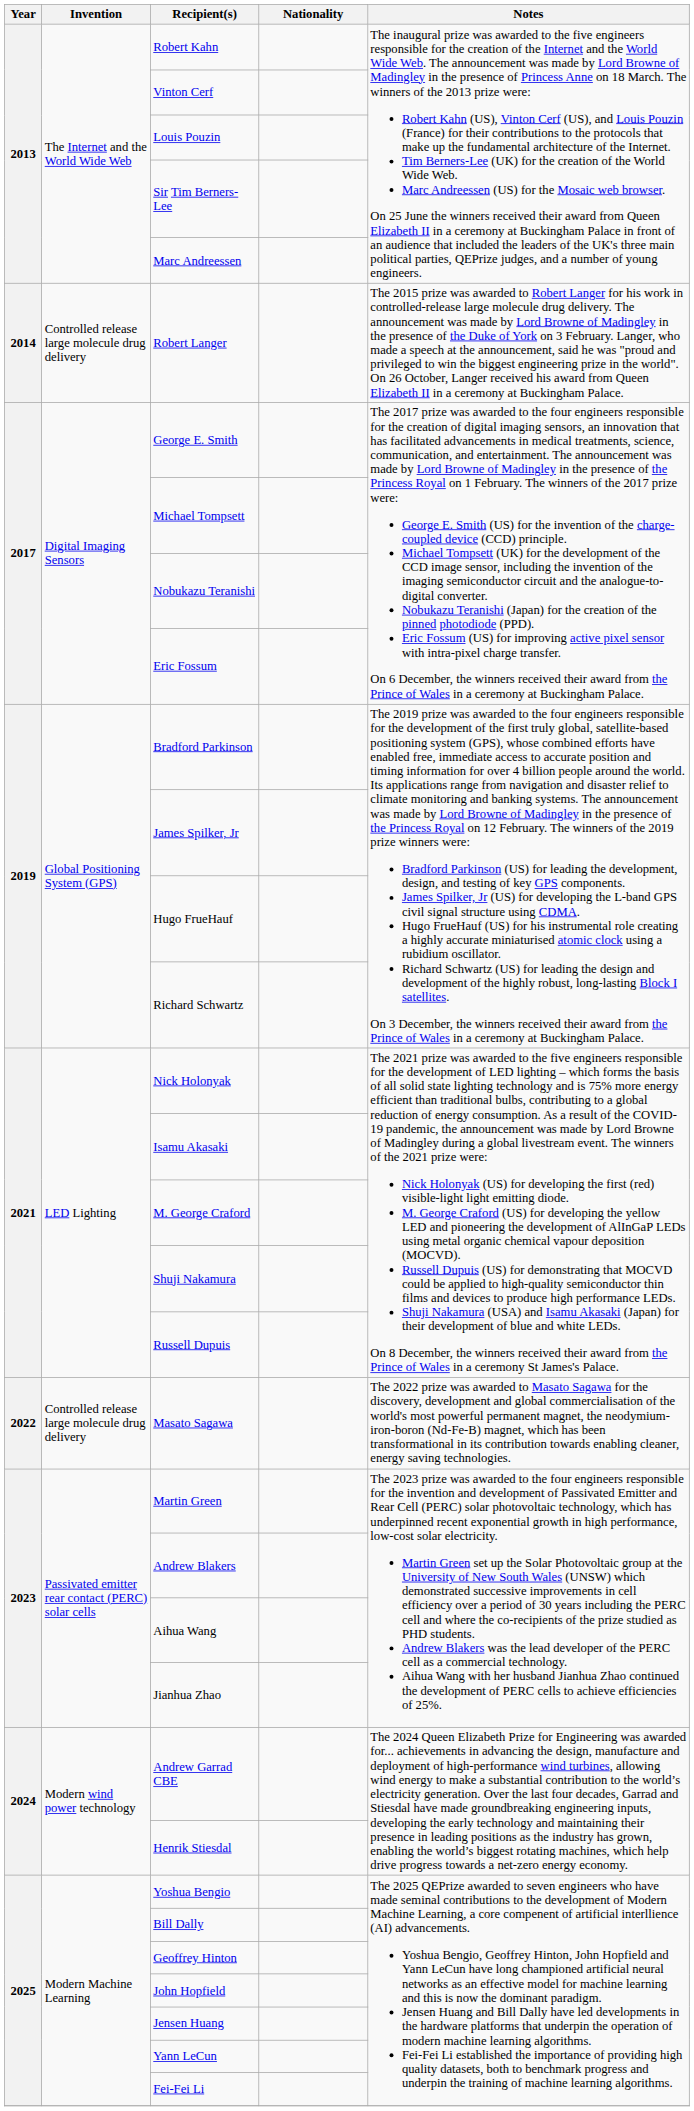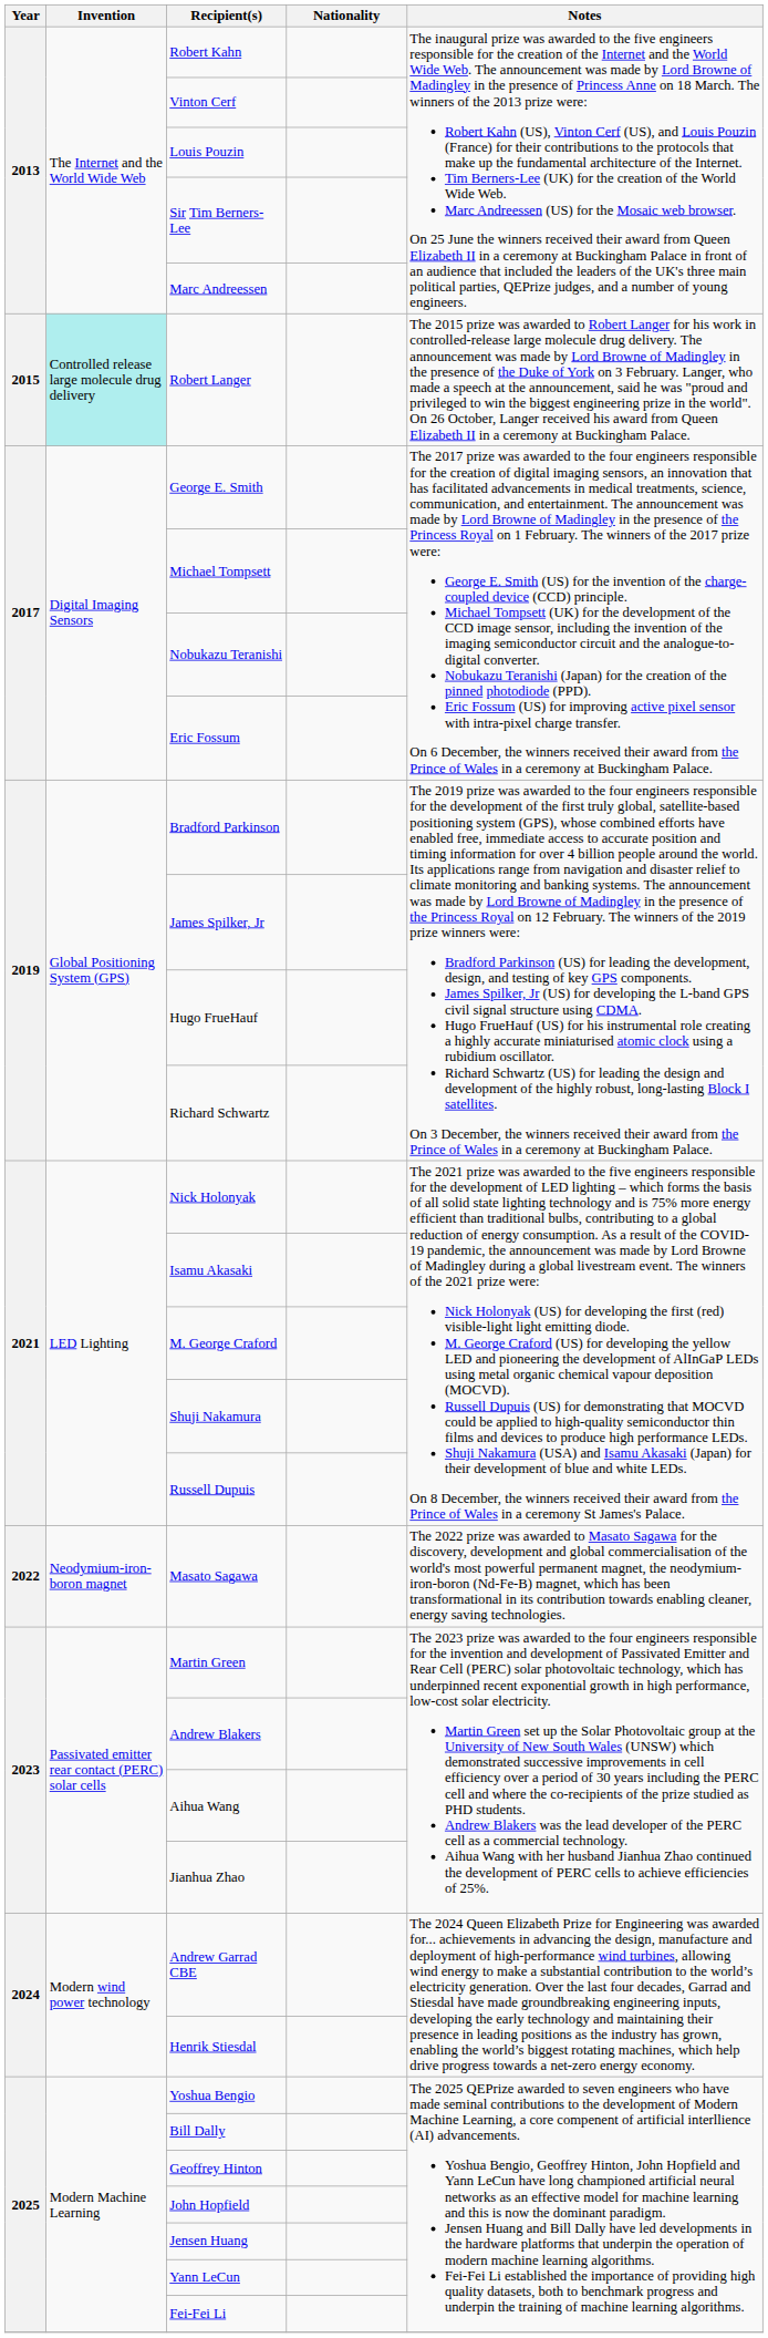 <table class="wikitable">
 <tr>
 <th scope="col" style="width: 40px;">Year</th>
 <th scope="col" style="width: 130px;">Invention</th>
 <th scope="col" style="width: 130px;">Recipient(s)</th>
 <th scope="col" style="width: 130px;">Nationality</th>
 <th scope="col">Notes</th>
 </tr>
 <tr>
 <th rowspan="5">2013</th>
 <td rowspan="5">The <a href='#'>Internet</a> and the <a href='#'>World Wide Web</a></td>
 <td><a href='#'>Robert Kahn</a></td>
 <td></td>
 <td rowspan="5">The inaugural prize was awarded to the five engineers responsible for the creation of the <a href='#'>Internet</a> and the <a href='#'>World Wide Web</a>. The announcement was made by <a href='#'>Lord Browne of Madingley</a> in the presence of <a href='#'>Princess Anne</a> on 18 March. The winners of the 2013 prize were:<br><ul><li><a href='#'>Robert Kahn</a> (US), <a href='#'>Vinton Cerf</a> (US), and <a href='#'>Louis Pouzin</a> (France) for their contributions to the protocols that make up the fundamental architecture of the Internet.</li><li><a href='#'>Tim Berners-Lee</a> (UK) for the creation of the World Wide Web.</li><li><a href='#'>Marc Andreessen</a> (US) for the <a href='#'>Mosaic web browser</a>.</li></ul>On 25 June the winners received their award from Queen <a href='#'>Elizabeth II</a> in a ceremony at Buckingham Palace in front of an audience that included the leaders of the UK's three main political parties, QEPrize judges, and a number of young engineers.</td>
 </tr>
 <tr>
 <td><a href='#'>Vinton Cerf</a></td>
 <td></td>
 </tr>
 <tr>
 <td><a href='#'>Louis Pouzin</a></td>
 <td></td>
 </tr>
 <tr>
 <td><a href='#'>Sir</a> <a href='#'>Tim Berners-Lee</a></td>
 <td></td>
 </tr>
 <tr>
 <td><a href='#'>Marc Andreessen</a></td>
 <td></td>
 </tr>
 <tr>
-<th>2014</th>
-<td>Controlled release large molecule drug delivery</td>
+<th>2015</th>
+<td style="background: paleturquoise;">Controlled release large molecule drug delivery</td>
 <td><a href='#'>Robert Langer</a></td>
 <td></td>
 <td>The 2015 prize was awarded to <a href='#'>Robert Langer</a> for his work in controlled-release large molecule drug delivery. The announcement was made by <a href='#'>Lord Browne of Madingley</a> in the presence of <a href='#'>the Duke of York</a> on 3 February. Langer, who made a speech at the announcement, said he was "proud and privileged to win the biggest engineering prize in the world". On 26 October, Langer received his award from Queen <a href='#'>Elizabeth II</a> in a ceremony at Buckingham Palace.</td>
 </tr>
 <tr>
 <th rowspan="4">2017</th>
 <td rowspan="4"><a href='#'>Digital Imaging Sensors</a></td>
 <td><a href='#'>George E. Smith</a></td>
 <td></td>
 <td rowspan="4">The 2017 prize was awarded to the four engineers responsible for the creation of digital imaging sensors, an innovation that has facilitated advancements in medical treatments, science, communication, and entertainment. The announcement was made by <a href='#'>Lord Browne of Madingley</a> in the presence of <a href='#'>the Princess Royal</a> on 1 February. The winners of the 2017 prize were:<br><ul><li><a href='#'>George E. Smith</a> (US) for the invention of the <a href='#'>charge-coupled device</a> (CCD) principle.</li><li><a href='#'>Michael Tompsett</a> (UK) for the development of the CCD image sensor, including the invention of the imaging semiconductor circuit and the analogue-to-digital converter.</li><li><a href='#'>Nobukazu Teranishi</a> (Japan) for the creation of the <a href='#'>pinned</a> <a href='#'>photodiode</a> (PPD).</li><li><a href='#'>Eric Fossum</a> (US) for improving <a href='#'>active pixel sensor</a> with intra-pixel charge transfer.</li></ul>On 6 December, the winners received their award from <a href='#'>the Prince of Wales</a> in a ceremony at Buckingham Palace.</td>
 </tr>
 <tr>
 <td><a href='#'>Michael Tompsett</a></td>
 <td></td>
 </tr>
 <tr>
 <td><a href='#'>Nobukazu Teranishi</a></td>
 <td></td>
 </tr>
 <tr>
 <td><a href='#'>Eric Fossum</a></td>
 <td></td>
 </tr>
 <tr>
 <th rowspan="4">2019</th>
 <td rowspan="4"><a href='#'>Global Positioning System (GPS)</a></td>
 <td><a href='#'>Bradford Parkinson</a></td>
 <td></td>
 <td rowspan="4">The 2019 prize was awarded to the four engineers responsible for the development of the first truly global, satellite-based positioning system (GPS), whose combined efforts have enabled free, immediate access to accurate position and timing information for over 4 billion people around the world. Its applications range from navigation and disaster relief to climate monitoring and banking systems. The announcement was made by <a href='#'>Lord Browne of Madingley</a> in the presence of <a href='#'>the Princess Royal</a> on 12 February. The winners of the 2019 prize winners were:<br><ul><li><a href='#'>Bradford Parkinson</a> (US) for leading the development, design, and testing of key <a href='#'>GPS</a> components.</li><li><a href='#'>James Spilker, Jr</a> (US) for developing the L-band GPS civil signal structure using <a href='#'>CDMA</a>.</li><li>Hugo FrueHauf (US) for his instrumental role creating a highly accurate miniaturised <a href='#'>atomic clock</a> using a rubidium oscillator.</li><li>Richard Schwartz (US) for leading the design and development of the highly robust, long-lasting <a href='#'>Block I satellites</a>.</li></ul>On 3 December, the winners received their award from <a href='#'>the Prince of Wales</a> in a ceremony at Buckingham Palace.</td>
 </tr>
 <tr>
 <td><a href='#'>James Spilker, Jr</a></td>
 <td></td>
 </tr>
 <tr>
 <td>Hugo FrueHauf</td>
 <td></td>
 </tr>
 <tr>
 <td>Richard Schwartz</td>
 <td></td>
 </tr>
 <tr>
 <th rowspan="5">2021</th>
 <td rowspan="5"><a href='#'>LED</a> Lighting</td>
 <td><a href='#'>Nick Holonyak</a></td>
 <td></td>
 <td rowspan="5">The 2021 prize was awarded to the five engineers responsible for the development of LED lighting – which forms the basis of all solid state lighting technology and is 75% more energy efficient than traditional bulbs, contributing to a global reduction of energy consumption. As a result of the COVID-19 pandemic, the announcement was made by Lord Browne of Madingley during a global livestream event. The winners of the 2021 prize were:<br><ul><li><a href='#'>Nick Holonyak</a> (US) for developing the first (red) visible-light light emitting diode.</li><li><a href='#'>M. George Craford</a> (US) for developing the yellow LED and pioneering the development of AlInGaP LEDs using metal organic chemical vapour deposition (MOCVD).</li><li><a href='#'>Russell Dupuis</a> (US) for demonstrating that MOCVD could be applied to high-quality semiconductor thin films and devices to produce high performance LEDs.</li><li><a href='#'>Shuji Nakamura</a> (USA) and <a href='#'>Isamu Akasaki</a> (Japan) for their development of blue and white LEDs.</li></ul>On 8 December, the winners received their award from <a href='#'>the Prince of Wales</a> in a ceremony St James's Palace.</td>
 </tr>
 <tr>
 <td><a href='#'>Isamu Akasaki</a></td>
 <td></td>
 </tr>
 <tr>
 <td><a href='#'>M. George Craford</a></td>
 <td></td>
 </tr>
 <tr>
 <td><a href='#'>Shuji Nakamura</a></td>
 <td></td>
 </tr>
 <tr>
 <td><a href='#'>Russell Dupuis</a></td>
 <td></td>
 </tr>
 <tr>
 <th>2022</th>
-<td>Controlled release large molecule drug delivery</td>
+<td><a href='#'>Neodymium-iron-boron magnet</a></td>
 <td><a href='#'>Masato Sagawa</a></td>
 <td></td>
 <td>The 2022 prize was awarded to <a href='#'>Masato Sagawa</a> for the discovery, development and global commercialisation of the world's most powerful permanent magnet, the neodymium-iron-boron (Nd-Fe-B) magnet, which has been transformational in its contribution towards enabling cleaner, energy saving technologies.</td>
 </tr>
 <tr>
 <th rowspan="4">2023</th>
 <td rowspan="4"><a href='#'>Passivated emitter rear contact (PERC) solar cells</a></td>
 <td><a href='#'>Martin Green</a></td>
 <td></td>
 <td rowspan="4">The 2023 prize was awarded to the four engineers responsible for the invention and development of Passivated Emitter and Rear Cell (PERC) solar photovoltaic technology, which has underpinned recent exponential growth in high performance, low-cost solar electricity.<br><ul><li><a href='#'>Martin Green</a> set up the Solar Photovoltaic group at the <a href='#'>University of New South Wales</a> (UNSW) which demonstrated successive improvements in cell efficiency over a period of 30 years including the PERC cell and where the co-recipients of the prize studied as PHD students.</li><li><a href='#'>Andrew Blakers</a> was the lead developer of the PERC cell as a commercial technology.</li><li>Aihua Wang with her husband Jianhua Zhao continued the development of PERC cells to achieve efficiencies of 25%.</li></ul></td>
 </tr>
 <tr>
 <td><a href='#'>Andrew Blakers</a></td>
 <td></td>
 </tr>
 <tr>
 <td>Aihua Wang</td>
 <td></td>
 </tr>
 <tr>
 <td>Jianhua Zhao</td>
 <td></td>
 </tr>
 <tr>
 <th rowspan="2">2024</th>
 <td rowspan="2">Modern <a href='#'>wind power</a> technology</td>
 <td><a href='#'>Andrew Garrad</a> <a href='#'>CBE</a></td>
 <td></td>
 <td rowspan="2">The 2024 Queen Elizabeth Prize for Engineering was awarded for... achievements in advancing the design, manufacture and deployment of high-performance <a href='#'>wind turbines</a>, allowing wind energy to make a substantial contribution to the world’s electricity generation. Over the last four decades, Garrad and Stiesdal have made groundbreaking engineering inputs, developing the early technology and maintaining their presence in leading positions as the industry has grown, enabling the world’s biggest rotating machines, which help drive progress towards a net-zero energy economy.</td>
 </tr>
 <tr>
 <td><a href='#'>Henrik Stiesdal</a></td>
 <td></td>
 </tr>
 <tr>
 <th rowspan="7">2025</th>
 <td rowspan="7">Modern Machine Learning</td>
 <td><a href='#'>Yoshua Bengio</a></td>
 <td></td>
 <td rowspan="7">The 2025 QEPrize awarded to seven engineers who have made seminal contributions to the development of Modern Machine Learning, a core compenent of artificial interllience (AI) advancements.<br><ul><li>Yoshua Bengio, Geoffrey Hinton, John Hopfield and Yann LeCun have long championed artificial neural networks as an effective model for machine learning and this is now the dominant paradigm.</li><li>Jensen Huang and Bill Dally have led developments in the hardware platforms that underpin the operation of modern machine learning algorithms.</li><li>Fei-Fei Li established the importance of providing high quality datasets, both to benchmark progress and underpin the training of machine learning algorithms.</li></ul></td>
 </tr>
 <tr>
 <td><a href='#'>Bill Dally</a></td>
 <td></td>
 </tr>
 <tr>
 <td><a href='#'>Geoffrey Hinton</a></td>
 <td></td>
 </tr>
 <tr>
 <td><a href='#'>John Hopfield</a></td>
 <td></td>
 </tr>
 <tr>
 <td><a href='#'>Jensen Huang</a></td>
 <td></td>
 </tr>
 <tr>
 <td><a href='#'>Yann LeCun</a></td>
 <td></td>
 </tr>
 <tr>
 <td><a href='#'>Fei-Fei Li</a></td>
 <td></td>
 </tr>
 <tr>
 </tr>
 </table>
